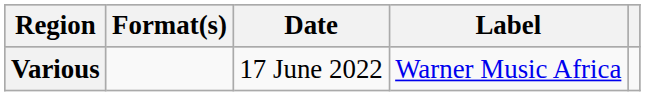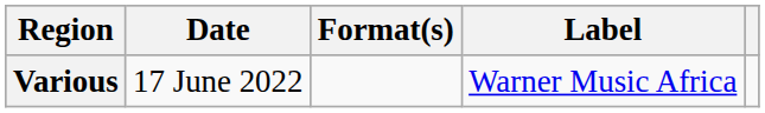 <table class="wikitable plainrowheaders">
 <tr>
 <th scope="col">Region</th>
+<th scope="col">Date</th>
 <th scope="col">Format(s)</th>
-<th scope="col">Date</th>
 <th scope="col">Label</th>
 <th scope="col"></th>
 </tr>
 <tr>
 <th scope="row">Various</th>
+<td>17 June 2022</td>
 <td></td>
-<td>17 June 2022</td>
 <td><a href='#'>Warner Music Africa</a></td>
 <td></td>
 </tr>
 </table>
